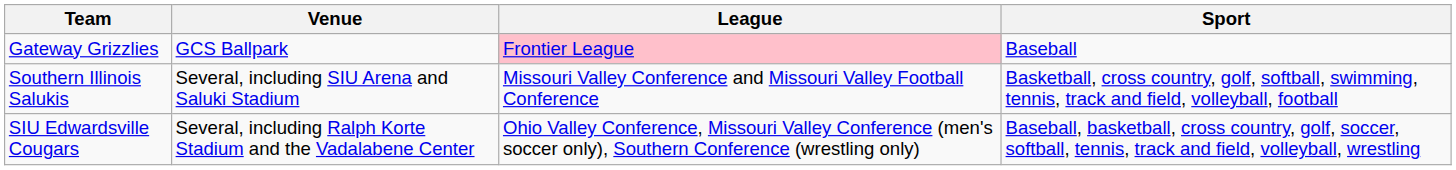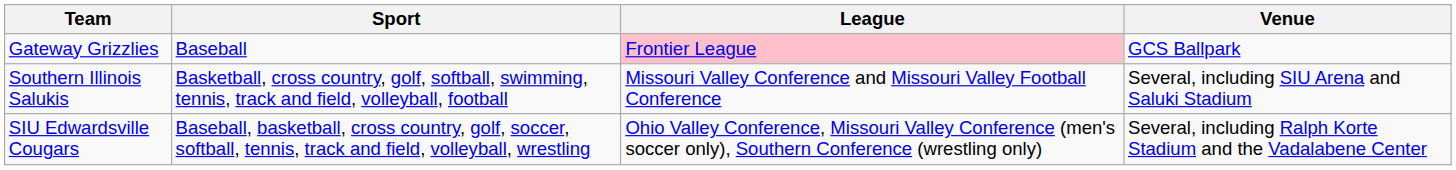 <table class="wikitable">
 <tr>
 <th>Team</th>
+<th>Sport</th>
+<th>League</th>
 <th>Venue</th>
-<th>League</th>
-<th>Sport</th>
 </tr>
 <tr>
 <td><a href='#'>Gateway Grizzlies</a></td>
+<td><a href='#'>Baseball</a></td>
+<td style="background: pink;"><a href='#'>Frontier League</a></td>
 <td><a href='#'>GCS Ballpark</a></td>
-<td style="background: pink;"><a href='#'>Frontier League</a></td>
-<td><a href='#'>Baseball</a></td>
 </tr>
 <tr>
 <td><a href='#'>Southern Illinois Salukis</a></td>
+<td><a href='#'>Basketball</a>, <a href='#'>cross country</a>, <a href='#'>golf</a>, <a href='#'>softball</a>, <a href='#'>swimming</a>, <a href='#'>tennis</a>, <a href='#'>track and field</a>, <a href='#'>volleyball</a>, <a href='#'>football</a></td>
+<td><a href='#'>Missouri Valley Conference</a> and <a href='#'>Missouri Valley Football Conference</a></td>
 <td>Several, including <a href='#'>SIU Arena</a> and <a href='#'>Saluki Stadium</a></td>
-<td><a href='#'>Missouri Valley Conference</a> and <a href='#'>Missouri Valley Football Conference</a></td>
-<td><a href='#'>Basketball</a>, <a href='#'>cross country</a>, <a href='#'>golf</a>, <a href='#'>softball</a>, <a href='#'>swimming</a>, <a href='#'>tennis</a>, <a href='#'>track and field</a>, <a href='#'>volleyball</a>, <a href='#'>football</a></td>
 </tr>
 <tr>
 <td><a href='#'>SIU Edwardsville Cougars</a></td>
+<td><a href='#'>Baseball</a>, <a href='#'>basketball</a>, <a href='#'>cross country</a>, <a href='#'>golf</a>, <a href='#'>soccer</a>, <a href='#'>softball</a>, <a href='#'>tennis</a>, <a href='#'>track and field</a>, <a href='#'>volleyball</a>, <a href='#'>wrestling</a></td>
+<td><a href='#'>Ohio Valley Conference</a>, <a href='#'>Missouri Valley Conference</a> (men's soccer only), <a href='#'>Southern Conference</a> (wrestling only)</td>
 <td>Several, including <a href='#'>Ralph Korte Stadium</a> and the <a href='#'>Vadalabene Center</a></td>
-<td><a href='#'>Ohio Valley Conference</a>, <a href='#'>Missouri Valley Conference</a> (men's soccer only), <a href='#'>Southern Conference</a> (wrestling only)</td>
-<td><a href='#'>Baseball</a>, <a href='#'>basketball</a>, <a href='#'>cross country</a>, <a href='#'>golf</a>, <a href='#'>soccer</a>, <a href='#'>softball</a>, <a href='#'>tennis</a>, <a href='#'>track and field</a>, <a href='#'>volleyball</a>, <a href='#'>wrestling</a></td>
 </tr>
 </table>
